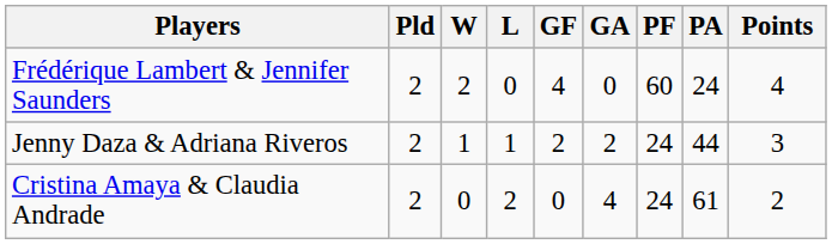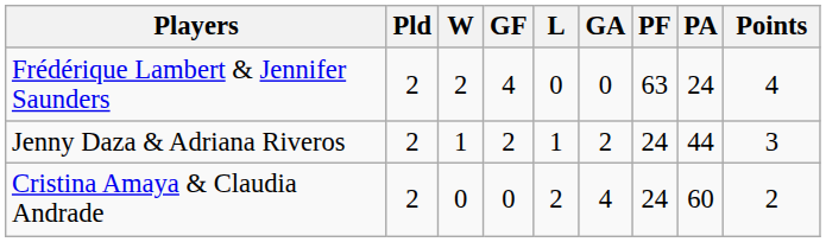 <table class=wikitable style="text-align:center">
 <tr>
 <th width=220>Players</th>
 <th width=20>Pld</th>
 <th width=20>W</th>
+<th width=20>GF</th>
 <th width=20>L</th>
-<th width=20>GF</th>
 <th width=20>GA</th>
 <th width=20>PF</th>
 <th width=20>PA</th>
 <th width=50>Points</th>
 </tr>
 <tr>
 <td align=left> <a href='#'>Frédérique Lambert</a> & <a href='#'>Jennifer Saunders</a></td>
 <td>2</td>
 <td>2</td>
-<td>0</td>
 <td>4</td>
 <td>0</td>
-<td>60</td>
+<td>0</td>
+<td>63</td>
 <td>24</td>
 <td>4</td>
 </tr>
 <tr>
 <td align=left> Jenny Daza & Adriana Riveros</td>
 <td>2</td>
 <td>1</td>
+<td>2</td>
 <td>1</td>
-<td>2</td>
 <td>2</td>
 <td>24</td>
 <td>44</td>
 <td>3</td>
 </tr>
 <tr>
 <td align=left> <a href='#'>Cristina Amaya</a> & Claudia Andrade</td>
 <td>2</td>
 <td>0</td>
+<td>0</td>
 <td>2</td>
-<td>0</td>
 <td>4</td>
 <td>24</td>
-<td>61</td>
+<td>60</td>
 <td>2</td>
 </tr>
 </table>
